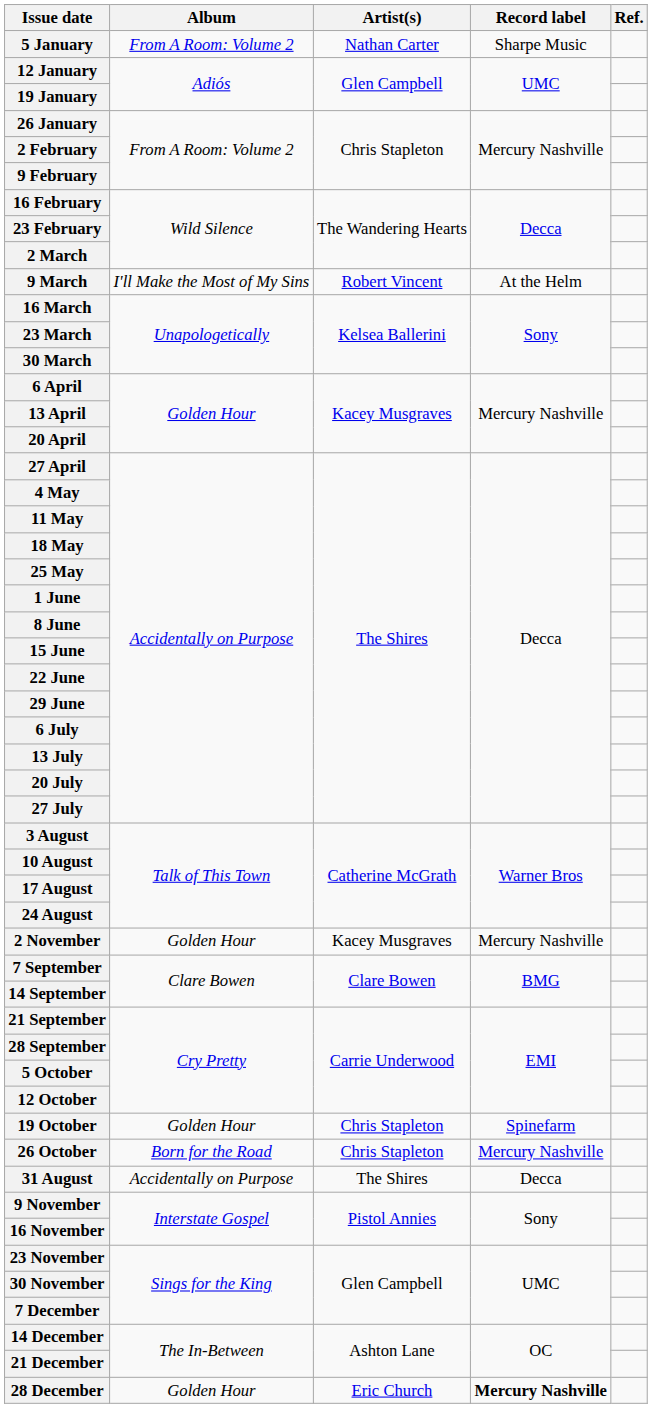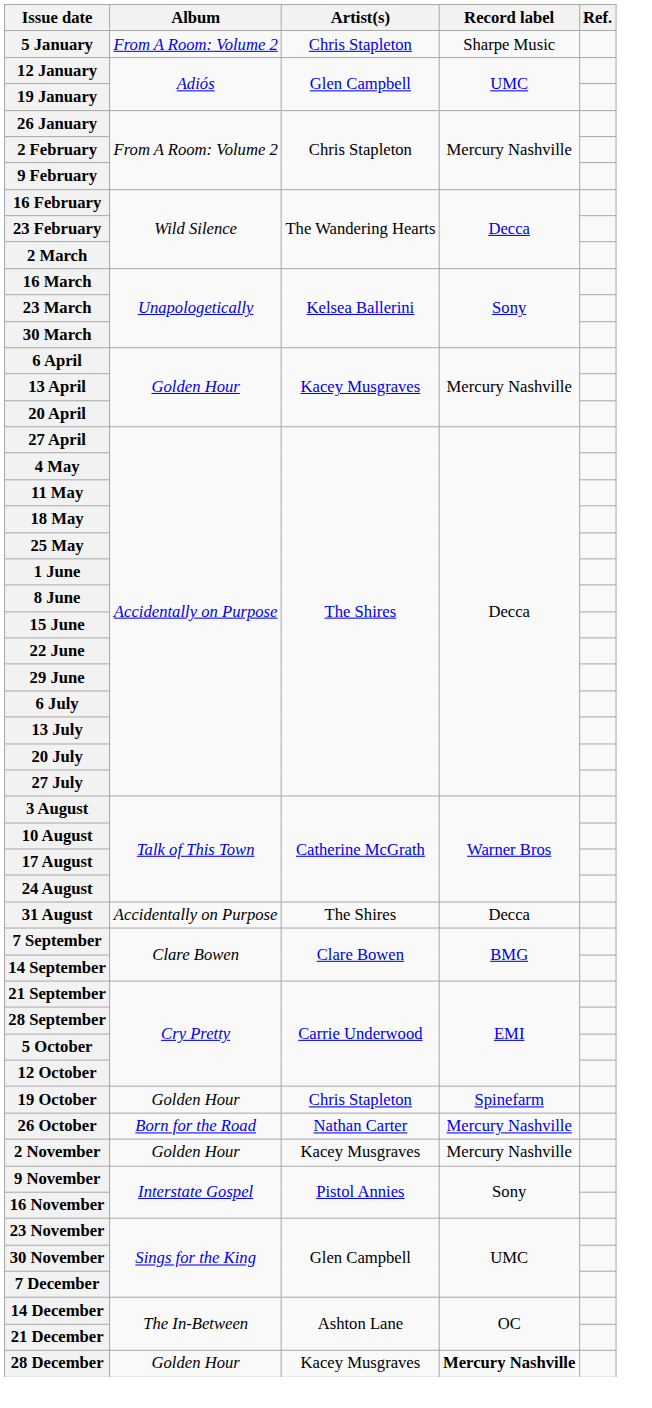 <table class="wikitable plainrowheaders">
 <tr>
 <th scope="col">Issue date</th>
 <th scope="col">Album</th>
 <th scope="col">Artist(s)</th>
 <th scope="col">Record label</th>
 <th scope="col">Ref.</th>
 </tr>
 <tr>
 <th scope="row">5 January</th>
 <td align="center"><em><a href='#'>From A Room: Volume 2</a></em></td>
-<td align="center"><a href='#'>Nathan Carter</a></td>
+<td align="center"><a href='#'>Chris Stapleton</a></td>
 <td align="center">Sharpe Music</td>
 <td align="center"></td>
 </tr>
 <tr>
 <th scope="row">12 January</th>
 <td align="center" rowspan=2><em><a href='#'>Adiós</a></em></td>
 <td align="center" rowspan=2><a href='#'>Glen Campbell</a></td>
 <td align="center" rowspan=2><a href='#'>UMC</a></td>
 <td align="center"></td>
 </tr>
 <tr>
 <th scope="row">19 January</th>
 <td align="center"></td>
 </tr>
 <tr>
 <th scope="row">26 January</th>
 <td align="center" rowspan=3><em>From A Room: Volume 2</em></td>
 <td align="center" rowspan=3>Chris Stapleton</td>
 <td align="center" rowspan=3>Mercury Nashville</td>
 <td align="center"></td>
 </tr>
 <tr>
 <th scope="row">2 February</th>
 <td align="center"></td>
 </tr>
 <tr>
 <th scope="row">9 February</th>
 <td align="center"></td>
 </tr>
 <tr>
 <th scope="row">16 February</th>
 <td align="center" rowspan=3><em>Wild Silence</em></td>
 <td align="center" rowspan=3>The Wandering Hearts</td>
 <td align="center" rowspan=3><a href='#'>Decca</a></td>
 <td align="center"></td>
 </tr>
 <tr>
 <th scope="row">23 February</th>
 <td align="center"></td>
 </tr>
 <tr>
 <th scope="row">2 March</th>
-<td align="center"></td>
-</tr>
-<tr>
-<th scope="row">9 March</th>
-<td align="center"><em>I'll Make the Most of My Sins</em></td>
-<td align="center"><a href='#'>Robert Vincent</a></td>
-<td align="center">At the Helm</td>
 <td align="center"></td>
 </tr>
 <tr>
 <th scope="row">16 March</th>
 <td align="center" rowspan=3><em><a href='#'>Unapologetically</a></em></td>
 <td align="center" rowspan=3><a href='#'>Kelsea Ballerini</a></td>
 <td align="center" rowspan=3><a href='#'>Sony</a></td>
 <td align="center"></td>
 </tr>
 <tr>
 <th scope="row">23 March</th>
 <td align="center"></td>
 </tr>
 <tr>
 <th scope="row">30 March</th>
 <td align="center"></td>
 </tr>
 <tr>
 <th scope="row">6 April</th>
 <td align="center" rowspan=3><em><a href='#'>Golden Hour</a></em></td>
 <td align="center" rowspan=3><a href='#'>Kacey Musgraves</a></td>
 <td align="center" rowspan=3>Mercury Nashville</td>
 <td align="center"></td>
 </tr>
 <tr>
 <th scope="row">13 April</th>
 <td align="center"></td>
 </tr>
 <tr>
 <th scope="row">20 April</th>
 <td align="center"></td>
 </tr>
 <tr>
 <th scope="row">27 April</th>
 <td align="center" rowspan=14><em><a href='#'>Accidentally on Purpose</a></em></td>
 <td align="center" rowspan=14><a href='#'>The Shires</a></td>
 <td align="center" rowspan=14>Decca</td>
 <td align="center"></td>
 </tr>
 <tr>
 <th scope="row">4 May</th>
 <td align="center"></td>
 </tr>
 <tr>
 <th scope="row">11 May</th>
 <td align="center"></td>
 </tr>
 <tr>
 <th scope="row">18 May</th>
 <td align="center"></td>
 </tr>
 <tr>
 <th scope="row">25 May</th>
 <td align="center"></td>
 </tr>
 <tr>
 <th scope="row">1 June</th>
 <td align="center"></td>
 </tr>
 <tr>
 <th scope="row">8 June</th>
 <td align="center"></td>
 </tr>
 <tr>
 <th scope="row">15 June</th>
 <td align="center"></td>
 </tr>
 <tr>
 <th scope="row">22 June</th>
 <td align="center"></td>
 </tr>
 <tr>
 <th scope="row">29 June</th>
 <td align="center"></td>
 </tr>
 <tr>
 <th scope="row">6 July</th>
 <td align="center"></td>
 </tr>
 <tr>
 <th scope="row">13 July</th>
 <td align="center"></td>
 </tr>
 <tr>
 <th scope="row">20 July</th>
 <td align="center"></td>
 </tr>
 <tr>
 <th scope="row">27 July</th>
 <td align="center"></td>
 </tr>
 <tr>
 <th scope="row">3 August</th>
 <td align="center" rowspan=4><em><a href='#'>Talk of This Town</a></em></td>
 <td align="center" rowspan=4><a href='#'>Catherine McGrath</a></td>
 <td align="center" rowspan=4><a href='#'>Warner Bros</a></td>
 <td align="center"></td>
 </tr>
 <tr>
 <th scope="row">10 August</th>
 <td align="center"></td>
 </tr>
 <tr>
 <th scope="row">17 August</th>
 <td align="center"></td>
 </tr>
 <tr>
 <th scope="row">24 August</th>
 <td align="center"></td>
 </tr>
 <tr>
-<th scope="row">2 November</th>
-<td align="center"><em>Golden Hour</em></td>
-<td align="center">Kacey Musgraves</td>
-<td align="center">Mercury Nashville</td>
+<th scope="row">31 August</th>
+<td align="center"><em>Accidentally on Purpose</em></td>
+<td align="center">The Shires</td>
+<td align="center">Decca</td>
 <td align="center"></td>
 </tr>
 <tr>
 <th scope="row">7 September</th>
 <td align="center" rowspan=2><em>Clare Bowen</em></td>
 <td align="center" rowspan=2><a href='#'>Clare Bowen</a></td>
 <td align="center" rowspan=2><a href='#'>BMG</a></td>
 <td align="center"></td>
 </tr>
 <tr>
 <th scope="row">14 September</th>
 <td align="center"></td>
 </tr>
 <tr>
 <th scope="row">21 September</th>
 <td align="center" rowspan=4><em><a href='#'>Cry Pretty</a></em></td>
 <td align="center" rowspan=4><a href='#'>Carrie Underwood</a></td>
 <td align="center" rowspan=4><a href='#'>EMI</a></td>
 <td align="center"></td>
 </tr>
 <tr>
 <th scope="row">28 September</th>
 <td align="center"></td>
 </tr>
 <tr>
 <th scope="row">5 October</th>
 <td align="center"></td>
 </tr>
 <tr>
 <th scope="row">12 October</th>
 <td align="center"></td>
 </tr>
 <tr>
 <th scope="row">19 October</th>
 <td align="center"><em>Golden Hour</em></td>
 <td align="center"><a href='#'>Chris Stapleton</a></td>
 <td align="center"><a href='#'>Spinefarm</a></td>
 <td align="center"></td>
 </tr>
 <tr>
 <th scope="row">26 October</th>
 <td align="center"><em><a href='#'>Born for the Road</a></em></td>
-<td align="center"><a href='#'>Chris Stapleton</a></td>
+<td align="center"><a href='#'>Nathan Carter</a></td>
 <td align="center"><a href='#'>Mercury Nashville</a></td>
 <td align="center"></td>
 </tr>
 <tr>
-<th scope="row">31 August</th>
-<td align="center"><em>Accidentally on Purpose</em></td>
-<td align="center">The Shires</td>
-<td align="center">Decca</td>
+<th scope="row">2 November</th>
+<td align="center"><em>Golden Hour</em></td>
+<td align="center">Kacey Musgraves</td>
+<td align="center">Mercury Nashville</td>
 <td align="center"></td>
 </tr>
 <tr>
 <th scope="row">9 November</th>
 <td align="center" rowspan=2><em><a href='#'>Interstate Gospel</a></em></td>
 <td align="center" rowspan=2><a href='#'>Pistol Annies</a></td>
 <td align="center" rowspan=2>Sony</td>
 <td align="center"></td>
 </tr>
 <tr>
 <th scope="row">16 November</th>
 <td align="center"></td>
 </tr>
 <tr>
 <th scope="row">23 November</th>
 <td align="center" rowspan=3><em><a href='#'>Sings for the King</a></em></td>
 <td align="center" rowspan=3>Glen Campbell</td>
 <td align="center" rowspan=3>UMC</td>
 <td align="center"></td>
 </tr>
 <tr>
 <th scope="row">30 November</th>
 <td align="center"></td>
 </tr>
 <tr>
 <th scope="row">7 December</th>
 <td align="center"></td>
 </tr>
 <tr>
 <th scope="row">14 December</th>
 <td align="center" rowspan=2><em>The In-Between</em></td>
 <td align="center" rowspan=2>Ashton Lane</td>
 <td align="center" rowspan=2>OC</td>
 <td align="center"></td>
 </tr>
 <tr>
 <th scope="row">21 December</th>
 <td align="center"></td>
 </tr>
 <tr>
 <th scope="row">28 December</th>
 <td align="center"><em>Golden Hour</em></td>
-<td align="center"><a href='#'>Eric Church</a></td>
+<td align="center">Kacey Musgraves</td>
 <td align="center"><strong>Mercury Nashville</strong></td>
 <td align="center"></td>
 </tr>
 </table>
